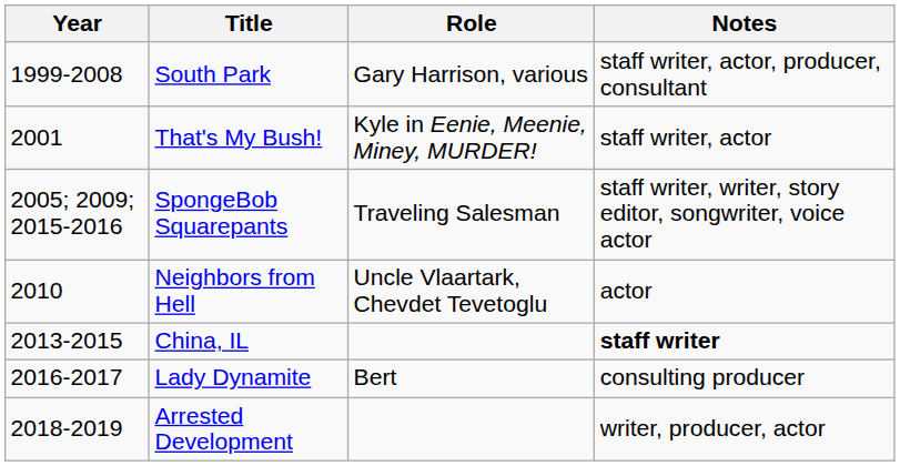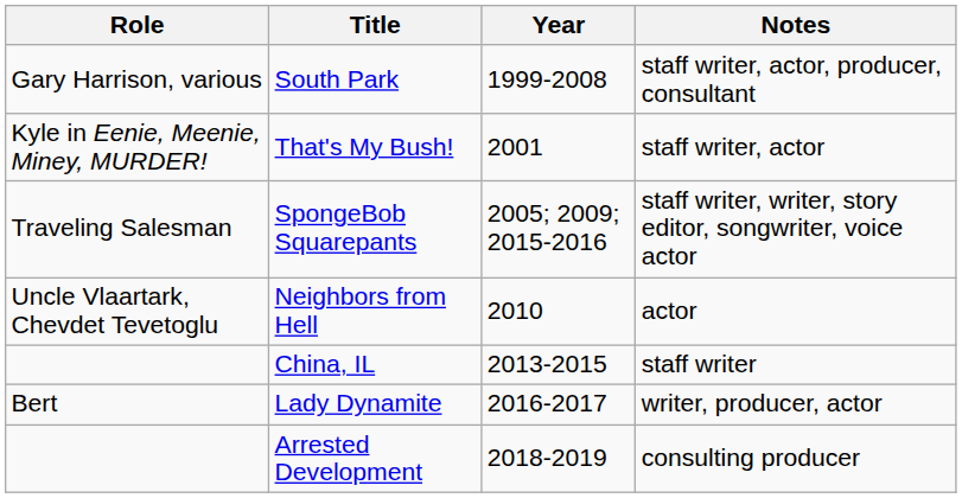 <table class="wikitable sortable">
 <tr>
+<th>Role</th>
+<th>Title</th>
 <th>Year</th>
-<th>Title</th>
-<th>Role</th>
 <th>Notes</th>
 </tr>
 <tr>
+<td>Gary Harrison, various</td>
+<td><a href='#'>South Park</a></td>
 <td>1999-2008</td>
-<td><a href='#'>South Park</a></td>
-<td>Gary Harrison, various</td>
 <td>staff writer, actor, producer, consultant</td>
 </tr>
 <tr>
+<td>Kyle in <em>Eenie, Meenie, Miney, MURDER!</em></td>
+<td><a href='#'>That's My Bush!</a></td>
 <td>2001</td>
-<td><a href='#'>That's My Bush!</a></td>
-<td>Kyle in <em>Eenie, Meenie, Miney, MURDER!</em></td>
 <td>staff writer, actor</td>
 </tr>
 <tr>
+<td>Traveling Salesman</td>
+<td><a href='#'>SpongeBob Squarepants</a></td>
 <td>2005; 2009; 2015-2016</td>
-<td><a href='#'>SpongeBob Squarepants</a></td>
-<td>Traveling Salesman</td>
 <td>staff writer, writer, story editor, songwriter, voice actor</td>
 </tr>
 <tr>
+<td>Uncle Vlaartark, Chevdet Tevetoglu</td>
+<td><a href='#'>Neighbors from Hell</a></td>
 <td>2010</td>
-<td><a href='#'>Neighbors from Hell</a></td>
-<td>Uncle Vlaartark, Chevdet Tevetoglu</td>
 <td>actor</td>
 </tr>
 <tr>
+<td></td>
+<td><a href='#'>China, IL</a></td>
 <td>2013-2015</td>
-<td><a href='#'>China, IL</a></td>
-<td></td>
-<td><strong>staff writer</strong></td>
+<td>staff writer</td>
 </tr>
 <tr>
+<td>Bert</td>
+<td><a href='#'>Lady Dynamite</a></td>
 <td>2016-2017</td>
-<td><a href='#'>Lady Dynamite</a></td>
-<td>Bert</td>
+<td>writer, producer, actor</td>
+</tr>
+<tr>
+<td></td>
+<td><a href='#'>Arrested Development</a></td>
+<td>2018-2019</td>
 <td>consulting producer</td>
 </tr>
-<tr>
-<td>2018-2019</td>
-<td><a href='#'>Arrested Development</a></td>
-<td></td>
-<td>writer, producer, actor</td>
-</tr>
 </table>
